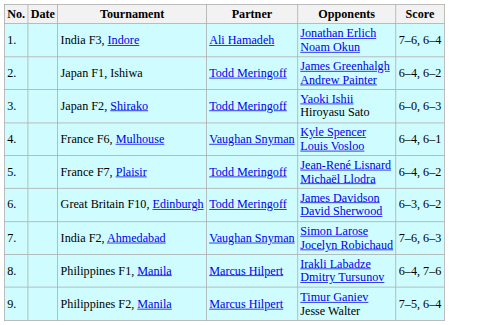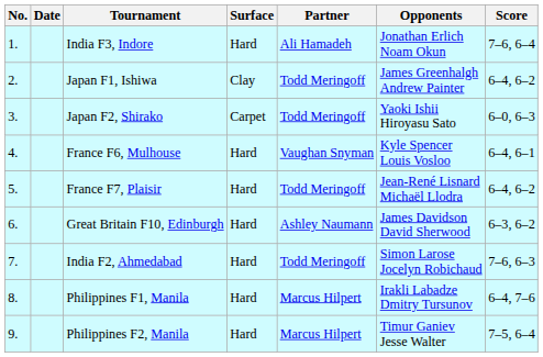 <table class="sortable wikitable">
 <tr>
 <th>No.</th>
 <th>Date</th>
 <th>Tournament</th>
+<th>Surface</th>
 <th>Partner</th>
 <th>Opponents</th>
 <th class="unsortable">Score</th>
 </tr>
 <tr style="background:#cffcff;">
 <td>1.</td>
 <td></td>
 <td>India F3, <a href='#'>Indore</a></td>
+<td>Hard</td>
 <td> <a href='#'>Ali Hamadeh</a></td>
 <td> <a href='#'>Jonathan Erlich</a> <br>  <a href='#'>Noam Okun</a></td>
 <td>7–6, 6–4</td>
 </tr>
 <tr style="background:#cffcff;">
 <td>2.</td>
 <td></td>
 <td>Japan F1, Ishiwa</td>
+<td>Clay</td>
 <td> <a href='#'>Todd Meringoff</a></td>
 <td> <a href='#'>James Greenhalgh</a> <br>  <a href='#'>Andrew Painter</a></td>
 <td>6–4, 6–2</td>
 </tr>
 <tr style="background:#cffcff;">
 <td>3.</td>
 <td></td>
 <td>Japan F2, <a href='#'>Shirako</a></td>
+<td>Carpet</td>
 <td> <a href='#'>Todd Meringoff</a></td>
 <td> <a href='#'>Yaoki Ishii</a> <br>  Hiroyasu Sato</td>
 <td>6–0, 6–3</td>
 </tr>
 <tr style="background:#cffcff;">
 <td>4.</td>
 <td></td>
 <td>France F6, <a href='#'>Mulhouse</a></td>
+<td>Hard</td>
 <td> <a href='#'>Vaughan Snyman</a></td>
 <td> <a href='#'>Kyle Spencer</a> <br>  <a href='#'>Louis Vosloo</a></td>
 <td>6–4, 6–1</td>
 </tr>
 <tr style="background:#cffcff;">
 <td>5.</td>
 <td></td>
 <td>France F7, <a href='#'>Plaisir</a></td>
+<td>Hard</td>
 <td> <a href='#'>Todd Meringoff</a></td>
 <td> <a href='#'>Jean-René Lisnard</a> <br>  <a href='#'>Michaël Llodra</a></td>
 <td>6–4, 6–2</td>
 </tr>
 <tr style="background:#cffcff;">
 <td>6.</td>
 <td></td>
 <td>Great Britain F10, <a href='#'>Edinburgh</a></td>
-<td> <a href='#'>Todd Meringoff</a></td>
+<td>Hard</td>
+<td> <a href='#'>Ashley Naumann</a></td>
 <td> <a href='#'>James Davidson</a> <br>  <a href='#'>David Sherwood</a></td>
 <td>6–3, 6–2</td>
 </tr>
 <tr style="background:#cffcff;">
 <td>7.</td>
 <td></td>
 <td>India F2, <a href='#'>Ahmedabad</a></td>
-<td> <a href='#'>Vaughan Snyman</a></td>
+<td>Hard</td>
+<td> <a href='#'>Todd Meringoff</a></td>
 <td> <a href='#'>Simon Larose</a> <br>  <a href='#'>Jocelyn Robichaud</a></td>
 <td>7–6, 6–3</td>
 </tr>
 <tr style="background:#cffcff;">
 <td>8.</td>
 <td></td>
 <td>Philippines F1, <a href='#'>Manila</a></td>
+<td>Hard</td>
 <td> <a href='#'>Marcus Hilpert</a></td>
 <td> <a href='#'>Irakli Labadze</a> <br>  <a href='#'>Dmitry Tursunov</a></td>
 <td>6–4, 7–6</td>
 </tr>
 <tr style="background:#cffcff;">
 <td>9.</td>
 <td></td>
 <td>Philippines F2, <a href='#'>Manila</a></td>
+<td>Hard</td>
 <td> <a href='#'>Marcus Hilpert</a></td>
 <td> <a href='#'>Timur Ganiev</a> <br>  Jesse Walter</td>
 <td>7–5, 6–4</td>
 </tr>
 </table>
